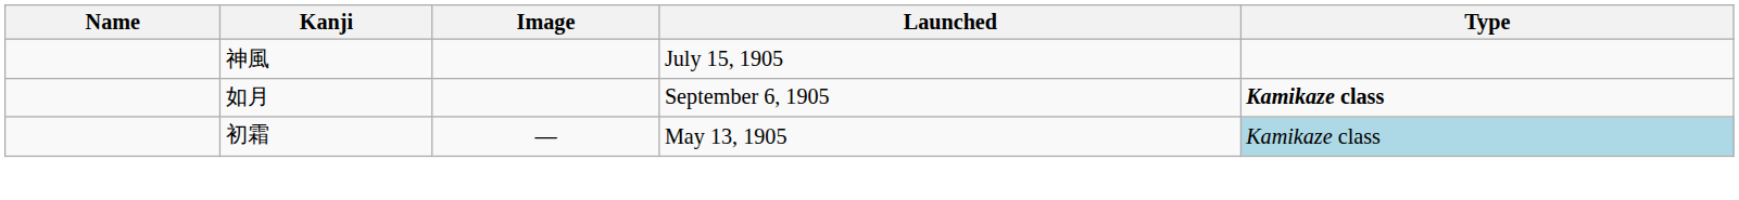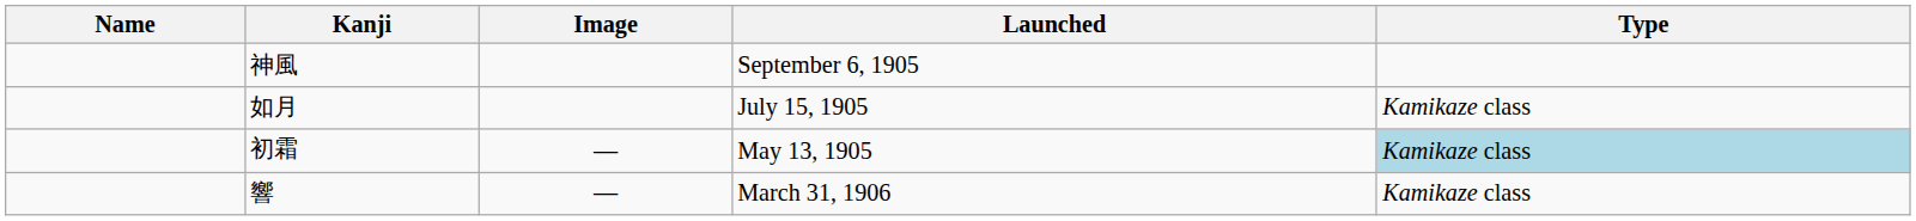 <table class="wikitable" width="100%">
 <tr>
 <th>Name</th>
 <th>Kanji</th>
 <th>Image</th>
 <th>Launched</th>
 <th>Type</th>
 </tr>
 <tr>
 <td></td>
 <td>神風</td>
 <td align=center></td>
-<td>July 15, 1905</td>
+<td>September 6, 1905</td>
 <td></td>
 </tr>
 <tr>
 <td></td>
 <td>如月</td>
 <td align=center></td>
-<td>September 6, 1905</td>
-<td><strong><em>Kamikaze</em> class</strong></td>
+<td>July 15, 1905</td>
+<td><em>Kamikaze</em> class</td>
 </tr>
 <tr>
 <td></td>
 <td>初霜</td>
 <td align=center>—</td>
 <td>May 13, 1905</td>
 <td style="background: lightblue;"><em>Kamikaze</em> class</td>
 </tr>
+<tr>
+<td></td>
+<td>響</td>
+<td align=center>—</td>
+<td>March 31, 1906</td>
+<td><em>Kamikaze</em> class</td>
+</tr>
 </table>
